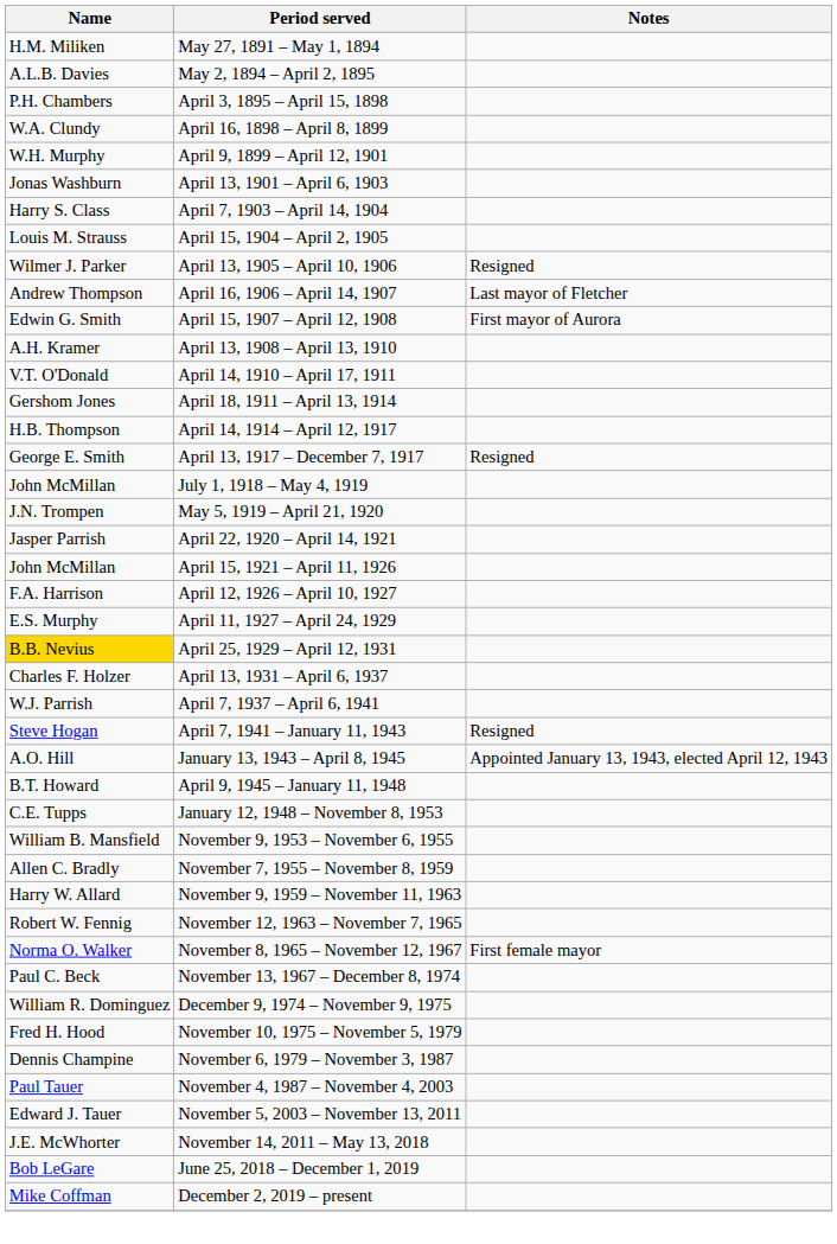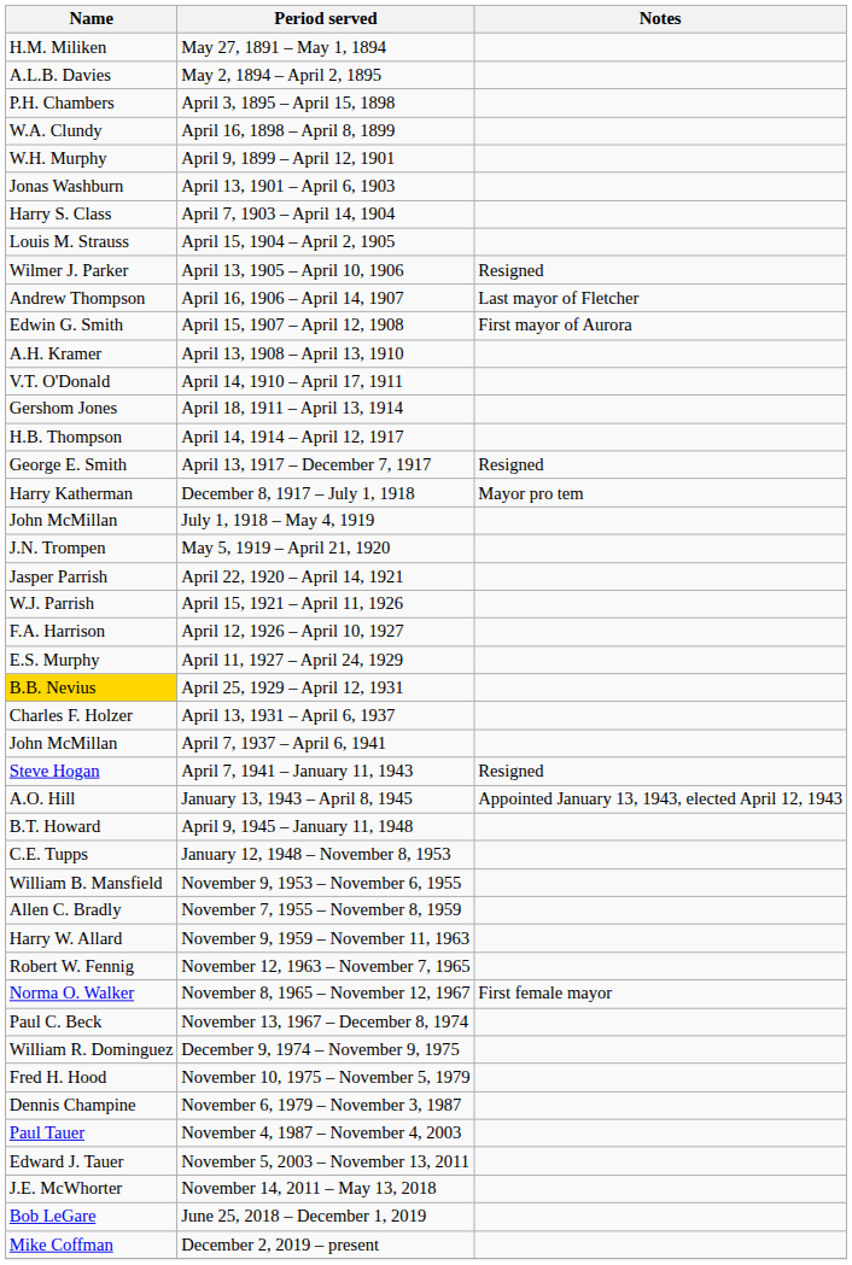 <table class="wikitable mw-collapsible mw-collapsed">
 <tr>
 <th scope="col">Name</th>
 <th scope="col">Period served</th>
 <th scope="col">Notes</th>
 </tr>
 <tr>
 <td scope="row">H.M. Miliken</td>
 <td>May 27, 1891 – May 1, 1894</td>
 <td></td>
 </tr>
 <tr>
 <td scope="row">A.L.B. Davies</td>
 <td>May 2, 1894 – April 2, 1895</td>
 <td></td>
 </tr>
 <tr>
 <td scope="row">P.H. Chambers</td>
 <td>April 3, 1895 – April 15, 1898</td>
 <td></td>
 </tr>
 <tr>
 <td scope="row">W.A. Clundy</td>
 <td>April 16, 1898 – April 8, 1899</td>
 <td></td>
 </tr>
 <tr>
 <td scope="row">W.H. Murphy</td>
 <td>April 9, 1899 – April 12, 1901</td>
 <td></td>
 </tr>
 <tr>
 <td scope="row">Jonas Washburn</td>
 <td>April 13, 1901 – April 6, 1903</td>
 <td></td>
 </tr>
 <tr>
 <td scope="row">Harry S. Class</td>
 <td>April 7, 1903 – April 14, 1904</td>
 <td></td>
 </tr>
 <tr>
 <td scope="row">Louis M. Strauss</td>
 <td>April 15, 1904 – April 2, 1905</td>
 <td></td>
 </tr>
 <tr>
 <td scope="row">Wilmer J. Parker</td>
 <td>April 13, 1905 – April 10, 1906</td>
 <td>Resigned</td>
 </tr>
 <tr>
 <td scope="row">Andrew Thompson</td>
 <td>April 16, 1906 – April 14, 1907</td>
 <td>Last mayor of Fletcher</td>
 </tr>
 <tr>
 <td scope="row">Edwin G. Smith</td>
 <td>April 15, 1907 – April 12, 1908</td>
 <td>First mayor of Aurora</td>
 </tr>
 <tr>
 <td scope="row">A.H. Kramer</td>
 <td>April 13, 1908 – April 13, 1910</td>
 <td></td>
 </tr>
 <tr>
 <td scope="row">V.T. O'Donald</td>
 <td>April 14, 1910 – April 17, 1911</td>
 <td></td>
 </tr>
 <tr>
 <td scope="row">Gershom Jones</td>
 <td>April 18, 1911 – April 13, 1914</td>
 <td></td>
 </tr>
 <tr>
 <td scope="row">H.B. Thompson</td>
 <td>April 14, 1914 – April 12, 1917</td>
 <td></td>
 </tr>
 <tr>
 <td scope="row">George E. Smith</td>
 <td>April 13, 1917 – December 7, 1917</td>
 <td>Resigned</td>
 </tr>
 <tr>
+<td scope="row">Harry Katherman</td>
+<td>December 8, 1917 – July 1, 1918</td>
+<td>Mayor pro tem</td>
+</tr>
+<tr>
 <td scope="row">John McMillan</td>
 <td>July 1, 1918 – May 4, 1919</td>
 <td></td>
 </tr>
 <tr>
 <td scope="row">J.N. Trompen</td>
 <td>May 5, 1919 – April 21, 1920</td>
 <td></td>
 </tr>
 <tr>
 <td scope="row">Jasper Parrish</td>
 <td>April 22, 1920 – April 14, 1921</td>
 <td></td>
 </tr>
 <tr>
-<td scope="row">John McMillan</td>
+<td scope="row">W.J. Parrish</td>
 <td>April 15, 1921 – April 11, 1926</td>
 <td></td>
 </tr>
 <tr>
 <td scope="row">F.A. Harrison</td>
 <td>April 12, 1926 – April 10, 1927</td>
 <td></td>
 </tr>
 <tr>
 <td scope="row">E.S. Murphy</td>
 <td>April 11, 1927 – April 24, 1929</td>
 <td></td>
 </tr>
 <tr>
 <td scope="row" style="background: gold;">B.B. Nevius</td>
 <td>April 25, 1929 – April 12, 1931</td>
 <td></td>
 </tr>
 <tr>
 <td scope="row">Charles F. Holzer</td>
 <td>April 13, 1931 – April 6, 1937</td>
 <td></td>
 </tr>
 <tr>
-<td scope="row">W.J. Parrish</td>
+<td scope="row">John McMillan</td>
 <td>April 7, 1937 – April 6, 1941</td>
 <td></td>
 </tr>
 <tr>
 <td scope="row"><a href='#'>Steve Hogan</a></td>
 <td>April 7, 1941 – January 11, 1943</td>
 <td>Resigned</td>
 </tr>
 <tr>
 <td scope="row">A.O. Hill</td>
 <td>January 13, 1943 – April 8, 1945</td>
 <td>Appointed January 13, 1943, elected April 12, 1943</td>
 </tr>
 <tr>
 <td scope="row">B.T. Howard</td>
 <td>April 9, 1945 – January 11, 1948</td>
 <td></td>
 </tr>
 <tr>
 <td scope="row">C.E. Tupps</td>
 <td>January 12, 1948 – November 8, 1953</td>
 <td></td>
 </tr>
 <tr>
 <td scope="row">William B. Mansfield</td>
 <td>November 9, 1953 – November 6, 1955</td>
 <td></td>
 </tr>
 <tr>
 <td scope="row">Allen C. Bradly</td>
 <td>November 7, 1955 – November 8, 1959</td>
 <td></td>
 </tr>
 <tr>
 <td scope="row">Harry W. Allard</td>
 <td>November 9, 1959 – November 11, 1963</td>
 <td></td>
 </tr>
 <tr>
 <td scope="row">Robert W. Fennig</td>
 <td>November 12, 1963 – November 7, 1965</td>
 <td></td>
 </tr>
 <tr>
 <td scope="row"><a href='#'>Norma O. Walker</a></td>
 <td>November 8, 1965 – November 12, 1967</td>
 <td>First female mayor</td>
 </tr>
 <tr>
 <td scope="row">Paul C. Beck</td>
 <td>November 13, 1967 – December 8, 1974</td>
 <td></td>
 </tr>
 <tr>
 <td scope="row">William R. Dominguez</td>
 <td>December 9, 1974 – November 9, 1975</td>
 <td></td>
 </tr>
 <tr>
 <td scope="row">Fred H. Hood</td>
 <td>November 10, 1975 – November 5, 1979</td>
 <td></td>
 </tr>
 <tr>
 <td scope="row">Dennis Champine</td>
 <td>November 6, 1979 – November 3, 1987</td>
 <td></td>
 </tr>
 <tr>
 <td scope="row"><a href='#'>Paul Tauer</a></td>
 <td>November 4, 1987 – November 4, 2003</td>
 <td></td>
 </tr>
 <tr>
 <td scope="row">Edward J. Tauer</td>
 <td>November 5, 2003 – November 13, 2011</td>
 <td></td>
 </tr>
 <tr>
 <td scope="row">J.E. McWhorter</td>
 <td>November 14, 2011 – May 13, 2018</td>
 <td></td>
 </tr>
 <tr>
 <td scope="row"><a href='#'>Bob LeGare</a></td>
 <td>June 25, 2018 – December 1, 2019</td>
 <td></td>
 </tr>
 <tr>
 <td scope="row"><a href='#'>Mike Coffman</a></td>
 <td>December 2, 2019 – present</td>
 <td></td>
 </tr>
 <tr>
 </tr>
 </table>
